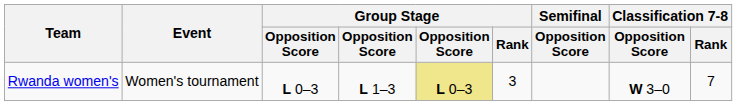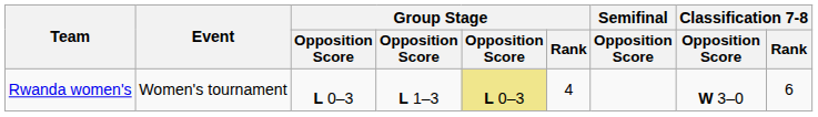 <table class="wikitable" style="font-size:90%;text-align:center">
 <tr>
 <th rowspan="2">Team</th>
 <th rowspan="2">Event</th>
 <th colspan="4">Group Stage</th>
 <th>Semifinal</th>
 <th colspan="2">Classification 7-8</th>
 </tr>
 <tr style="font-size:95%">
 <th>Opposition<br>Score</th>
 <th>Opposition<br>Score</th>
 <th>Opposition<br>Score</th>
 <th>Rank</th>
 <th>Opposition<br>Score</th>
 <th>Opposition<br>Score</th>
 <th>Rank</th>
 </tr>
 <tr>
 <td align=left><a href='#'>Rwanda women's</a></td>
 <td align=left>Women's tournament</td>
 <td><br><strong>L</strong> 0–3</td>
 <td><br><strong>L</strong> 1–3</td>
 <td style="background: khaki;"><br><strong>L</strong> 0–3</td>
-<td>3</td>
+<td>4</td>
 <td></td>
 <td><br><strong>W</strong> 3–0</td>
-<td>7</td>
+<td>6</td>
 </tr>
 </table>
